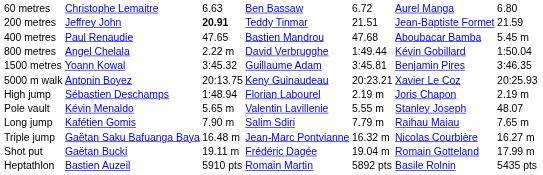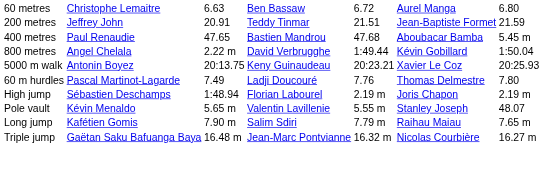 <table>
 <tr>
 <td>60 metres</td>
 <td><a href='#'>Christophe Lemaitre</a></td>
 <td>6.63</td>
 <td><a href='#'>Ben Bassaw</a></td>
 <td>6.72</td>
 <td><a href='#'>Aurel Manga</a></td>
 <td>6.80</td>
 </tr>
 <tr>
 <td>200 metres</td>
 <td><a href='#'>Jeffrey John</a></td>
-<td><strong>20.91</strong></td>
+<td>20.91</td>
 <td><a href='#'>Teddy Tinmar</a></td>
 <td>21.51</td>
 <td><a href='#'>Jean-Baptiste Formet</a></td>
 <td>21.59</td>
 </tr>
 <tr>
 <td>400 metres</td>
 <td><a href='#'>Paul Renaudie</a></td>
 <td>47.65</td>
 <td><a href='#'>Bastien Mandrou</a></td>
 <td>47.68</td>
 <td><a href='#'>Aboubacar Bamba</a></td>
 <td>5.45 m</td>
 </tr>
 <tr>
 <td>800 metres</td>
 <td><a href='#'>Angel Chelala</a></td>
 <td>2.22 m</td>
 <td><a href='#'>David Verbrugghe</a></td>
 <td>1:49.44</td>
 <td><a href='#'>Kévin Gobillard</a></td>
 <td>1:50.04</td>
 </tr>
 <tr>
-<td>1500 metres</td>
-<td><a href='#'>Yoann Kowal</a></td>
-<td>3:45.32</td>
-<td><a href='#'>Guillaume Adam</a></td>
-<td>3:45.81</td>
-<td><a href='#'>Benjamin Pires</a></td>
-<td>3:46.35</td>
-</tr>
-<tr>
 <td>5000 m walk</td>
 <td><a href='#'>Antonin Boyez</a></td>
 <td>20:13.75</td>
 <td><a href='#'>Keny Guinaudeau</a></td>
 <td>20:23.21</td>
 <td><a href='#'>Xavier Le Coz</a></td>
 <td>20:25.93</td>
+</tr>
+<tr>
+<td>60 m hurdles</td>
+<td><a href='#'>Pascal Martinot-Lagarde</a></td>
+<td>7.49</td>
+<td><a href='#'>Ladji Doucouré</a></td>
+<td>7.76</td>
+<td><a href='#'>Thomas Delmestre</a></td>
+<td>7.80</td>
 </tr>
 <tr>
 <td>High jump</td>
 <td><a href='#'>Sébastien Deschamps</a></td>
 <td>1:48.94</td>
 <td><a href='#'>Florian Labourel</a></td>
 <td>2.19 m</td>
 <td><a href='#'>Joris Chapon</a></td>
 <td>2.19 m</td>
 </tr>
 <tr>
 <td>Pole vault</td>
 <td><a href='#'>Kévin Menaldo</a></td>
 <td>5.65 m</td>
 <td><a href='#'>Valentin Lavillenie</a></td>
 <td>5.55 m</td>
 <td><a href='#'>Stanley Joseph</a></td>
 <td>48.07</td>
 </tr>
 <tr>
 <td>Long jump</td>
 <td><a href='#'>Kafétien Gomis</a></td>
 <td>7.90 m</td>
 <td><a href='#'>Salim Sdiri</a></td>
 <td>7.79 m</td>
 <td><a href='#'>Raihau Maiau</a></td>
 <td>7.65 m</td>
 </tr>
 <tr>
 <td>Triple jump</td>
 <td><a href='#'>Gaëtan Saku Bafuanga Baya</a></td>
 <td>16.48 m</td>
 <td><a href='#'>Jean-Marc Pontvianne</a></td>
 <td>16.32 m</td>
 <td><a href='#'>Nicolas Courbière</a></td>
 <td>16.27 m</td>
 </tr>
-<tr>
-<td>Shot put</td>
-<td><a href='#'>Gaëtan Bucki</a></td>
-<td>19.11 m</td>
-<td><a href='#'>Frédéric Dagée</a></td>
-<td>19.04 m</td>
-<td><a href='#'>Romain Gotteland</a></td>
-<td>17.99 m</td>
-</tr>
-<tr>
-<td>Heptathlon</td>
-<td><a href='#'>Bastien Auzeil</a></td>
-<td>5910 pts</td>
-<td><a href='#'>Romain Martin</a></td>
-<td>5892 pts</td>
-<td><a href='#'>Basile Rolnin</a></td>
-<td>5435 pts</td>
-</tr>
 </table>
